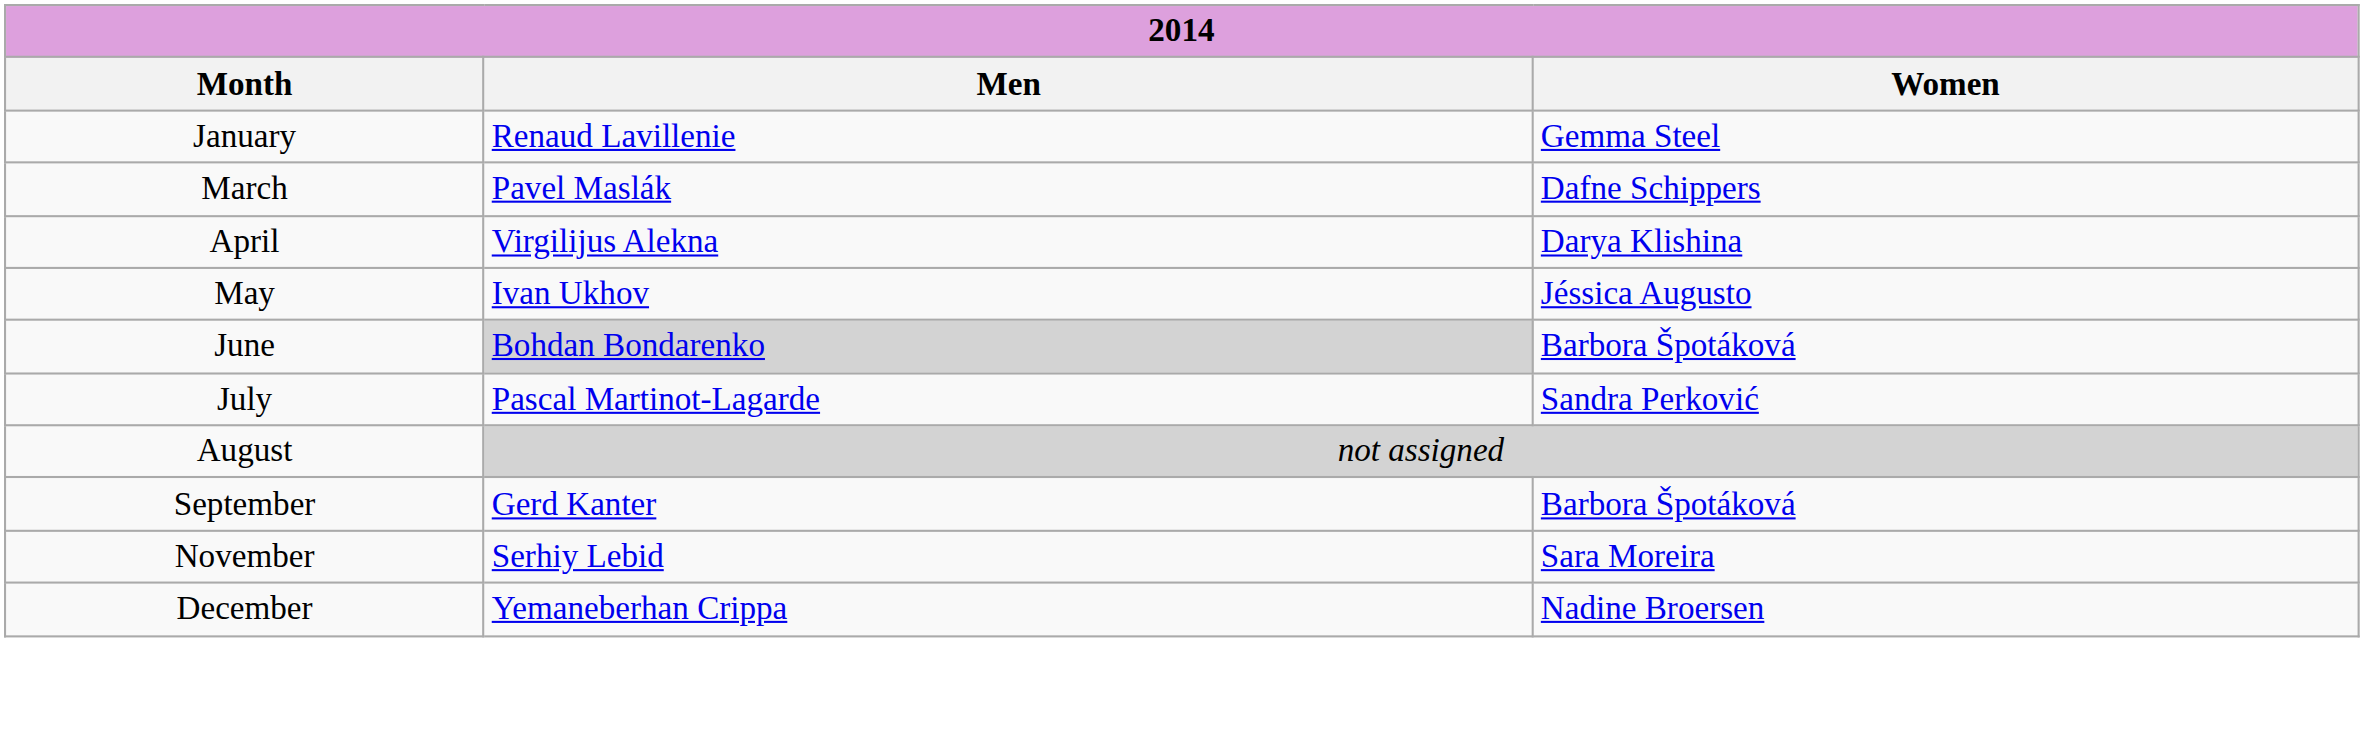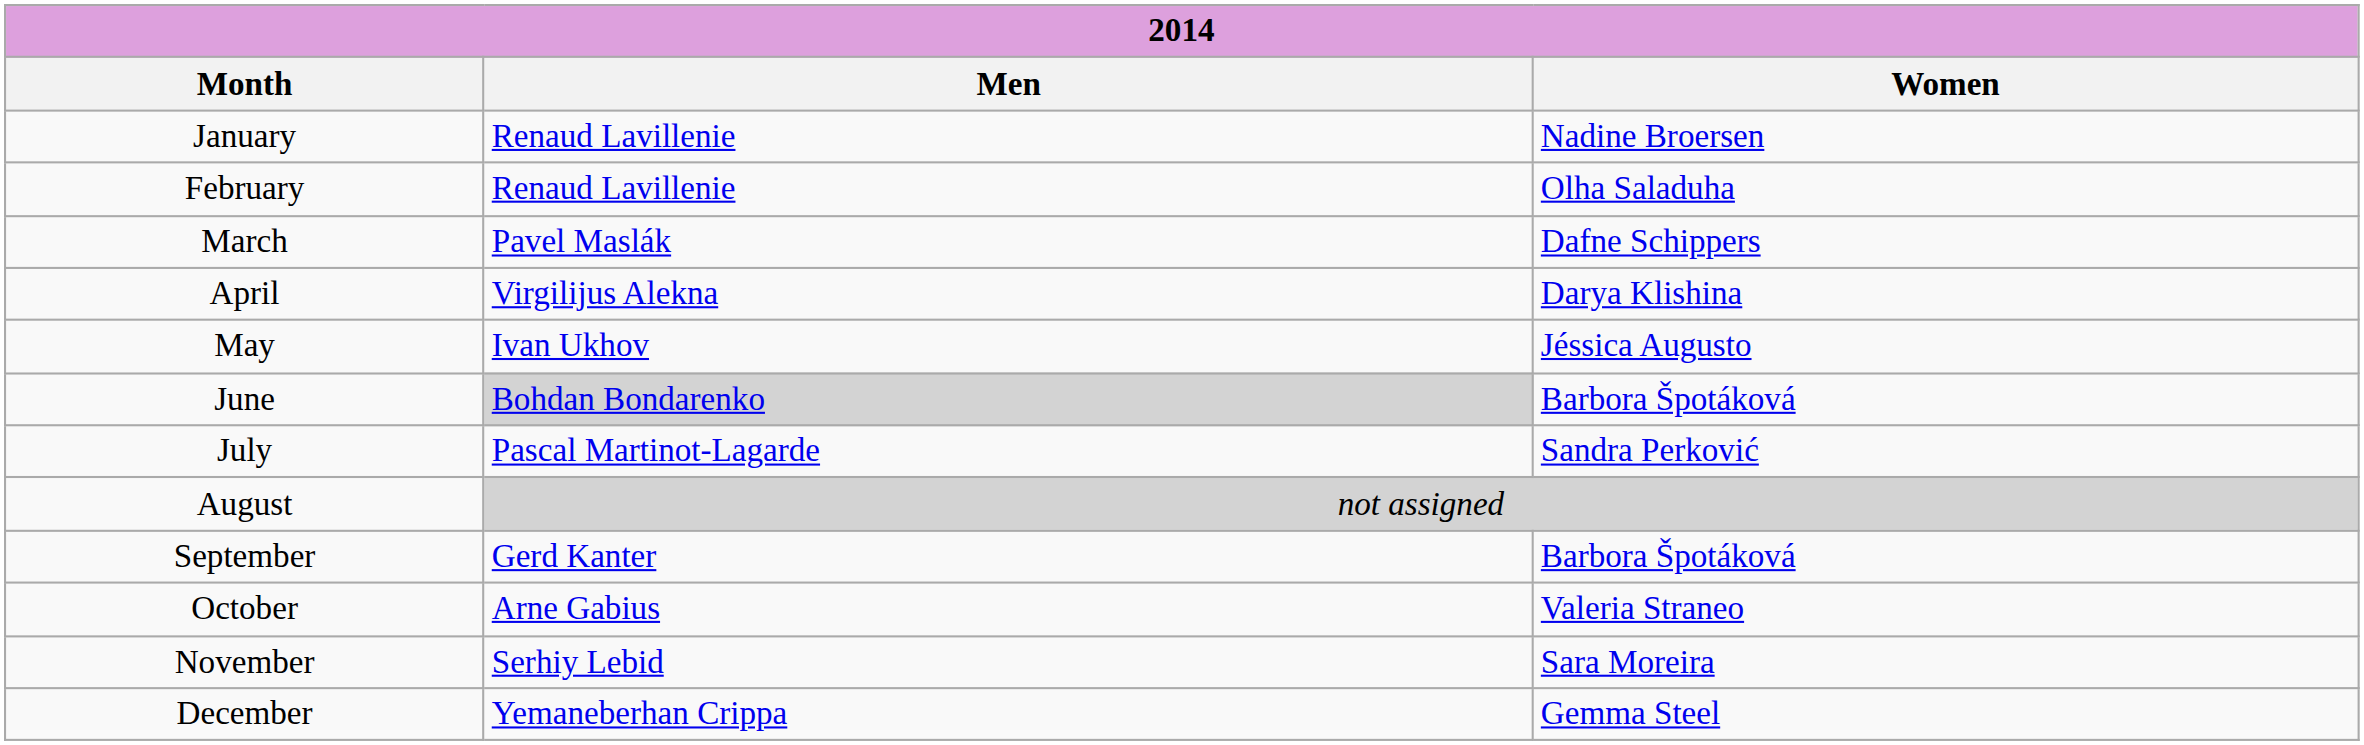 <table class="wikitable" width=90% style="font-size:100%; text-align:left;">
 <tr>
 <td colspan=3 bgcolor=plum align=center><strong>2014</strong></td>
 </tr>
 <tr>
 <th>Month</th>
 <th>Men</th>
 <th>Women</th>
 </tr>
 <tr>
 <td align=center>January</td>
 <td> <a href='#'>Renaud Lavillenie</a></td>
-<td> <a href='#'>Gemma Steel</a></td>
+<td> <a href='#'>Nadine Broersen</a></td>
+</tr>
+<tr>
+<td align=center>February</td>
+<td> <a href='#'>Renaud Lavillenie</a></td>
+<td> <a href='#'>Olha Saladuha</a></td>
 </tr>
 <tr>
 <td align=center>March</td>
 <td> <a href='#'>Pavel Maslák</a></td>
 <td> <a href='#'>Dafne Schippers</a></td>
 </tr>
 <tr>
 <td align=center>April</td>
 <td> <a href='#'>Virgilijus Alekna</a></td>
 <td> <a href='#'>Darya Klishina</a></td>
 </tr>
 <tr>
 <td align=center>May</td>
 <td> <a href='#'>Ivan Ukhov</a></td>
 <td> <a href='#'>Jéssica Augusto</a></td>
 </tr>
 <tr>
 <td align=center>June</td>
 <td style="background: lightgrey;"> <a href='#'>Bohdan Bondarenko</a></td>
 <td> <a href='#'>Barbora Špotáková</a></td>
 </tr>
 <tr>
 <td align=center>July</td>
 <td> <a href='#'>Pascal Martinot-Lagarde</a></td>
 <td> <a href='#'>Sandra Perković</a></td>
 </tr>
 <tr>
 <td align=center>August</td>
 <td colspan=2 bgcolor=lightgrey align=center><em>not assigned</em></td>
 </tr>
 <tr>
 <td align=center>September</td>
 <td> <a href='#'>Gerd Kanter</a></td>
 <td> <a href='#'>Barbora Špotáková</a></td>
 </tr>
 <tr>
+<td align=center>October</td>
+<td> <a href='#'>Arne Gabius</a></td>
+<td> <a href='#'>Valeria Straneo</a></td>
+</tr>
+<tr>
 <td align=center>November</td>
 <td> <a href='#'>Serhiy Lebid</a></td>
 <td> <a href='#'>Sara Moreira</a></td>
 </tr>
 <tr>
 <td align=center>December</td>
 <td> <a href='#'>Yemaneberhan Crippa</a></td>
-<td> <a href='#'>Nadine Broersen</a></td>
+<td> <a href='#'>Gemma Steel</a></td>
 </tr>
 </table>
